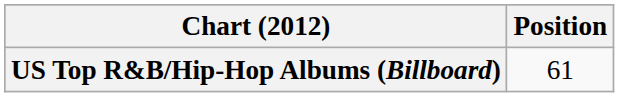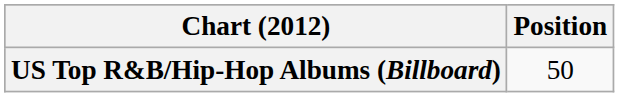 <table class="wikitable plainrowheaders" style="text-align:center;">
 <tr>
 <th scope="col">Chart (2012)</th>
 <th scope="col">Position</th>
 </tr>
 <tr>
 <th scope="row">US Top R&B/Hip-Hop Albums (<em>Billboard</em>)</th>
-<td>61</td>
+<td>50</td>
 </tr>
 </table>
